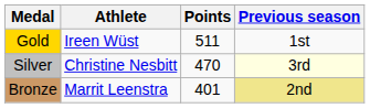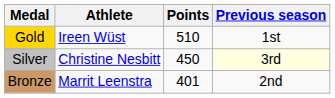 <table class="wikitable">
 <tr>
 <th><strong>Medal</strong></th>
 <th><strong>Athlete</strong></th>
 <th><strong>Points</strong></th>
 <th><strong><a href='#'>Previous season</a></strong></th>
 </tr>
 <tr align="center">
 <td bgcolor="gold">Gold</td>
 <td align="left"> <a href='#'>Ireen Wüst</a></td>
-<td>511</td>
+<td>510</td>
 <td>1st</td>
 </tr>
 <tr align="center">
 <td bgcolor="silver">Silver</td>
 <td align="left"> <a href='#'>Christine Nesbitt</a></td>
-<td>470</td>
+<td>450</td>
 <td style="background: lightyellow;">3rd</td>
 </tr>
 <tr align="center">
 <td bgcolor="CC9966">Bronze</td>
 <td align="left"> <a href='#'>Marrit Leenstra</a></td>
 <td>401</td>
-<td style="background: khaki;">2nd</td>
+<td>2nd</td>
 </tr>
 </table>
